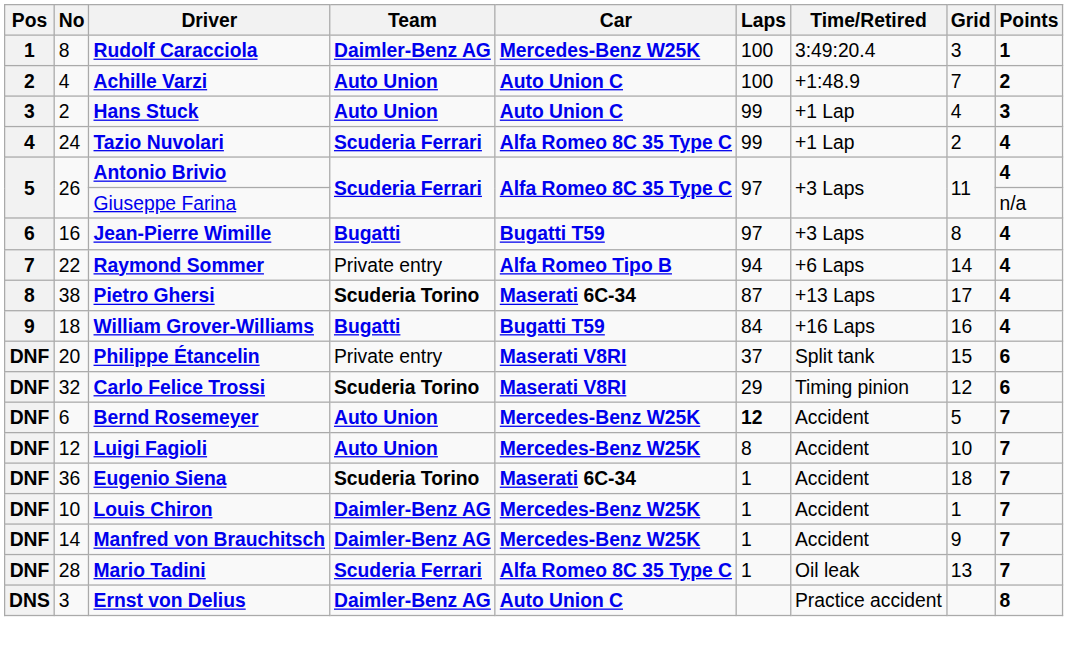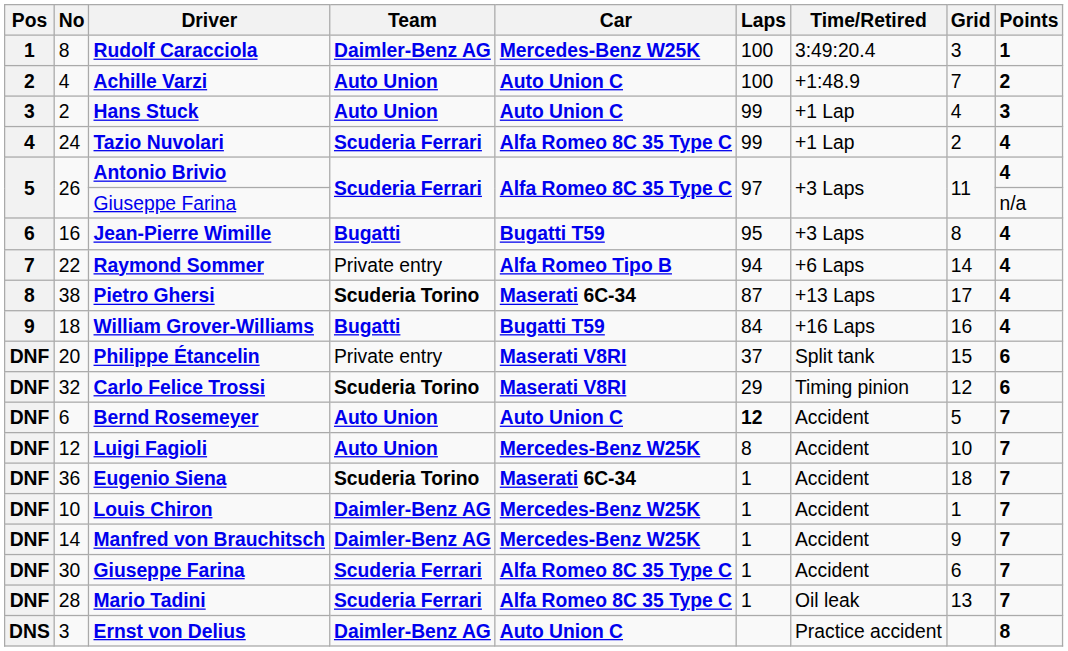 <table class="wikitable" style="font-size: 95%;">
 <tr>
 <th>Pos</th>
 <th>No</th>
 <th>Driver</th>
 <th>Team</th>
 <th>Car</th>
 <th>Laps</th>
 <th>Time/Retired</th>
 <th>Grid</th>
 <th>Points</th>
 </tr>
 <tr>
 <th>1</th>
 <td>8</td>
 <td> <strong><a href='#'>Rudolf Caracciola</a></strong></td>
 <td><strong><a href='#'>Daimler-Benz AG</a></strong></td>
 <td><strong><a href='#'>Mercedes-Benz W25K</a></strong></td>
 <td>100</td>
 <td>3:49:20.4</td>
 <td>3</td>
 <td><strong>1</strong></td>
 </tr>
 <tr>
 <th>2</th>
 <td>4</td>
 <td> <strong><a href='#'>Achille Varzi</a></strong></td>
 <td><strong><a href='#'>Auto Union</a></strong></td>
 <td><strong><a href='#'>Auto Union C</a></strong></td>
 <td>100</td>
 <td>+1:48.9</td>
 <td>7</td>
 <td><strong>2</strong></td>
 </tr>
 <tr>
 <th>3</th>
 <td>2</td>
 <td> <strong><a href='#'>Hans Stuck</a></strong></td>
 <td><strong><a href='#'>Auto Union</a></strong></td>
 <td><strong><a href='#'>Auto Union C</a></strong></td>
 <td>99</td>
 <td>+1 Lap</td>
 <td>4</td>
 <td><strong>3</strong></td>
 </tr>
 <tr>
 <th>4</th>
 <td>24</td>
 <td> <strong><a href='#'>Tazio Nuvolari</a></strong></td>
 <td><strong><a href='#'>Scuderia Ferrari</a></strong></td>
 <td><strong><a href='#'>Alfa Romeo 8C 35 Type C</a></strong></td>
 <td>99</td>
 <td>+1 Lap</td>
 <td>2</td>
 <td><strong>4</strong></td>
 </tr>
 <tr>
 <th rowspan=2>5</th>
 <td rowspan=2>26</td>
 <td> <strong><a href='#'>Antonio Brivio</a></strong></td>
 <td rowspan=2><strong><a href='#'>Scuderia Ferrari</a></strong></td>
 <td rowspan=2><strong><a href='#'>Alfa Romeo 8C 35 Type C</a></strong></td>
 <td rowspan=2>97</td>
 <td rowspan=2>+3 Laps</td>
 <td rowspan=2>11</td>
 <td><strong>4</strong></td>
 </tr>
 <tr>
 <td> <a href='#'>Giuseppe Farina</a></td>
 <td>n/a</td>
 </tr>
 <tr>
 <th>6</th>
 <td>16</td>
 <td> <strong><a href='#'>Jean-Pierre Wimille</a></strong></td>
 <td><strong><a href='#'>Bugatti</a></strong></td>
 <td><strong><a href='#'>Bugatti T59</a></strong></td>
-<td>97</td>
+<td>95</td>
 <td>+3 Laps</td>
 <td>8</td>
 <td><strong>4</strong></td>
 </tr>
 <tr>
 <th>7</th>
 <td>22</td>
 <td> <strong><a href='#'>Raymond Sommer</a></strong></td>
 <td>Private entry</td>
 <td><strong><a href='#'>Alfa Romeo Tipo B</a></strong></td>
 <td>94</td>
 <td>+6 Laps</td>
 <td>14</td>
 <td><strong>4</strong></td>
 </tr>
 <tr>
 <th>8</th>
 <td>38</td>
 <td> <strong><a href='#'>Pietro Ghersi</a></strong></td>
 <td><strong>Scuderia Torino</strong></td>
 <td><strong><a href='#'>Maserati</a> 6C-34</strong></td>
 <td>87</td>
 <td>+13 Laps</td>
 <td>17</td>
 <td><strong>4</strong></td>
 </tr>
 <tr>
 <th>9</th>
 <td>18</td>
 <td> <strong><a href='#'>William Grover-Williams</a></strong></td>
 <td><strong><a href='#'>Bugatti</a></strong></td>
 <td><strong><a href='#'>Bugatti T59</a></strong></td>
 <td>84</td>
 <td>+16 Laps</td>
 <td>16</td>
 <td><strong>4</strong></td>
 </tr>
 <tr>
 <th>DNF</th>
 <td>20</td>
 <td> <strong><a href='#'>Philippe Étancelin</a></strong></td>
 <td>Private entry</td>
 <td><strong><a href='#'>Maserati V8RI</a></strong></td>
 <td>37</td>
 <td>Split tank</td>
 <td>15</td>
 <td><strong>6</strong></td>
 </tr>
 <tr>
 <th>DNF</th>
 <td>32</td>
 <td> <strong><a href='#'>Carlo Felice Trossi</a></strong></td>
 <td><strong>Scuderia Torino</strong></td>
 <td><strong><a href='#'>Maserati V8RI</a></strong></td>
 <td>29</td>
 <td>Timing pinion</td>
 <td>12</td>
 <td><strong>6</strong></td>
 </tr>
 <tr>
 <th>DNF</th>
 <td>6</td>
 <td> <strong><a href='#'>Bernd Rosemeyer</a></strong></td>
 <td><strong><a href='#'>Auto Union</a></strong></td>
-<td><strong><a href='#'>Mercedes-Benz W25K</a></strong></td>
+<td><strong><a href='#'>Auto Union C</a></strong></td>
 <td><strong>12</strong></td>
 <td>Accident</td>
 <td>5</td>
 <td><strong>7</strong></td>
 </tr>
 <tr>
 <th>DNF</th>
 <td>12</td>
 <td> <strong><a href='#'>Luigi Fagioli</a></strong></td>
 <td><strong><a href='#'>Auto Union</a></strong></td>
 <td><strong><a href='#'>Mercedes-Benz W25K</a></strong></td>
 <td>8</td>
 <td>Accident</td>
 <td>10</td>
 <td><strong>7</strong></td>
 </tr>
 <tr>
 <th>DNF</th>
 <td>36</td>
 <td> <strong><a href='#'>Eugenio Siena</a></strong></td>
 <td><strong>Scuderia Torino</strong></td>
 <td><strong><a href='#'>Maserati</a> 6C-34</strong></td>
 <td>1</td>
 <td>Accident</td>
 <td>18</td>
 <td><strong>7</strong></td>
 </tr>
 <tr>
 <th>DNF</th>
 <td>10</td>
 <td> <strong><a href='#'>Louis Chiron</a></strong></td>
 <td><strong><a href='#'>Daimler-Benz AG</a></strong></td>
 <td><strong><a href='#'>Mercedes-Benz W25K</a></strong></td>
 <td>1</td>
 <td>Accident</td>
 <td>1</td>
 <td><strong>7</strong></td>
 </tr>
 <tr>
 <th>DNF</th>
 <td>14</td>
 <td> <strong><a href='#'>Manfred von Brauchitsch</a></strong></td>
 <td><strong><a href='#'>Daimler-Benz AG</a></strong></td>
 <td><strong><a href='#'>Mercedes-Benz W25K</a></strong></td>
 <td>1</td>
 <td>Accident</td>
 <td>9</td>
 <td><strong>7</strong></td>
 </tr>
 <tr>
 <th>DNF</th>
+<td>30</td>
+<td> <strong><a href='#'>Giuseppe Farina</a></strong></td>
+<td><strong><a href='#'>Scuderia Ferrari</a></strong></td>
+<td><strong><a href='#'>Alfa Romeo 8C 35 Type C</a></strong></td>
+<td>1</td>
+<td>Accident</td>
+<td>6</td>
+<td><strong>7</strong></td>
+</tr>
+<tr>
+<th>DNF</th>
 <td>28</td>
 <td> <strong><a href='#'>Mario Tadini</a></strong></td>
 <td><strong><a href='#'>Scuderia Ferrari</a></strong></td>
 <td><strong><a href='#'>Alfa Romeo 8C 35 Type C</a></strong></td>
 <td>1</td>
 <td>Oil leak</td>
 <td>13</td>
 <td><strong>7</strong></td>
 </tr>
 <tr>
 <th>DNS</th>
 <td>3</td>
 <td> <strong><a href='#'>Ernst von Delius</a></strong></td>
 <td><strong><a href='#'>Daimler-Benz AG</a></strong></td>
 <td><strong><a href='#'>Auto Union C</a></strong></td>
 <td></td>
 <td>Practice accident</td>
 <td></td>
 <td><strong>8</strong></td>
 </tr>
 </table>
